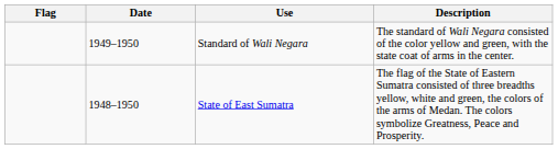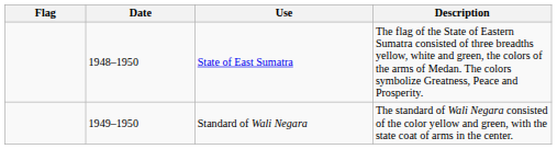 <table class="wikitable">
 <tr style="background:#efefef;">
 <th style="width:110px;">Flag</th>
 <th style="width:150px;">Date</th>
 <th style="width:250px;">Use</th>
 <th style="width:250px;">Description</th>
 </tr>
 <tr>
 <td></td>
+<td>1948–1950</td>
+<td><a href='#'>State of East Sumatra</a></td>
+<td>The flag of the State of Eastern Sumatra consisted of three breadths yellow, white and green, the colors of the arms of Medan. The colors symbolize Greatness, Peace and Prosperity.</td>
+</tr>
+<tr>
+<td></td>
 <td>1949–1950</td>
 <td>Standard of <em>Wali Negara</em></td>
 <td>The standard of <em>Wali Negara</em> consisted of the color yellow and green, with the state coat of arms in the center.</td>
 </tr>
-<tr>
-<td></td>
-<td>1948–1950</td>
-<td><a href='#'>State of East Sumatra</a></td>
-<td>The flag of the State of Eastern Sumatra consisted of three breadths yellow, white and green, the colors of the arms of Medan. The colors symbolize Greatness, Peace and Prosperity.</td>
-</tr>
 </table>
